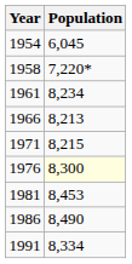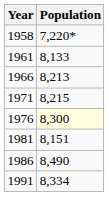 <table class="wikitable">
 <tr>
 <th>Year</th>
 <th>Population</th>
-</tr>
-<tr>
-<td>1954</td>
-<td>6,045</td>
 </tr>
 <tr>
 <td>1958</td>
 <td>7,220*</td>
 </tr>
 <tr>
 <td>1961</td>
-<td>8,234</td>
+<td>8,133</td>
 </tr>
 <tr>
 <td>1966</td>
 <td>8,213</td>
 </tr>
 <tr>
 <td>1971</td>
 <td>8,215</td>
 </tr>
 <tr>
 <td>1976</td>
 <td style="background: lightyellow;">8,300</td>
 </tr>
 <tr>
 <td>1981</td>
-<td>8,453</td>
+<td>8,151</td>
 </tr>
 <tr>
 <td>1986</td>
 <td>8,490</td>
 </tr>
 <tr>
 <td>1991</td>
 <td>8,334</td>
 </tr>
 </table>
